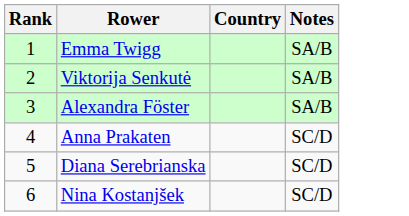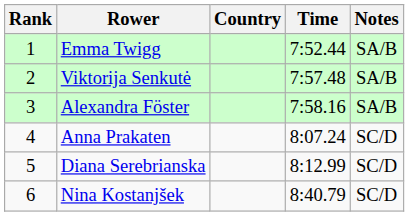 <table class="wikitable" style="text-align:center">
 <tr>
 <th>Rank</th>
 <th>Rower</th>
 <th>Country</th>
+<th>Time</th>
 <th>Notes</th>
 </tr>
 <tr bgcolor=ccffcc>
 <td>1</td>
 <td align="left"><a href='#'>Emma Twigg</a></td>
 <td align="left"></td>
+<td>7:52.44</td>
 <td>SA/B</td>
 </tr>
 <tr bgcolor=ccffcc>
 <td>2</td>
 <td align="left"><a href='#'>Viktorija Senkutė</a></td>
 <td align="left"></td>
+<td>7:57.48</td>
 <td>SA/B</td>
 </tr>
 <tr bgcolor=ccffcc>
 <td>3</td>
 <td align="left"><a href='#'>Alexandra Föster</a></td>
 <td align="left"></td>
+<td>7:58.16</td>
 <td>SA/B</td>
 </tr>
 <tr>
 <td>4</td>
 <td align="left"><a href='#'>Anna Prakaten</a></td>
 <td align="left"></td>
+<td>8:07.24</td>
 <td>SC/D</td>
 </tr>
 <tr>
 <td>5</td>
 <td align="left"><a href='#'>Diana Serebrianska</a></td>
 <td align="left"></td>
+<td>8:12.99</td>
 <td>SC/D</td>
 </tr>
 <tr>
 <td>6</td>
 <td align="left"><a href='#'>Nina Kostanjšek</a></td>
 <td align="left"></td>
+<td>8:40.79</td>
 <td>SC/D</td>
 </tr>
 </table>
